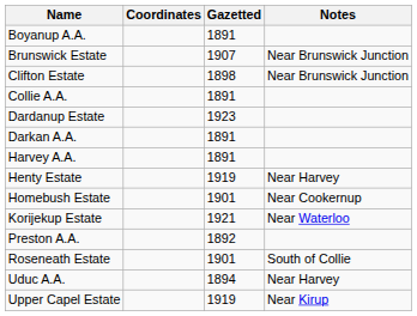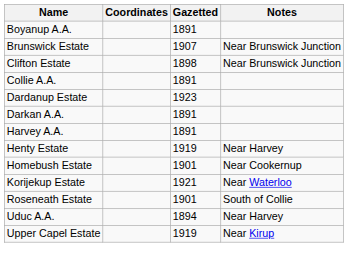 <table class="wikitable sortable">
 <tr>
 <th>Name</th>
 <th>Coordinates</th>
 <th>Gazetted</th>
 <th>Notes</th>
 </tr>
 <tr>
 <td>Boyanup A.A.</td>
 <td></td>
 <td>1891</td>
 <td></td>
 </tr>
 <tr>
 <td>Brunswick Estate</td>
 <td></td>
 <td>1907</td>
 <td>Near Brunswick Junction</td>
 </tr>
 <tr>
 <td>Clifton Estate</td>
 <td></td>
 <td>1898</td>
 <td>Near Brunswick Junction</td>
 </tr>
 <tr>
 <td>Collie A.A.</td>
 <td></td>
 <td>1891</td>
 <td></td>
 </tr>
 <tr>
 <td>Dardanup Estate</td>
 <td></td>
 <td>1923</td>
 <td></td>
 </tr>
 <tr>
 <td>Darkan A.A.</td>
 <td></td>
 <td>1891</td>
 <td></td>
 </tr>
 <tr>
 <td>Harvey A.A.</td>
 <td></td>
 <td>1891</td>
 <td></td>
 </tr>
 <tr>
 <td>Henty Estate</td>
 <td></td>
 <td>1919</td>
 <td>Near Harvey</td>
 </tr>
 <tr>
 <td>Homebush Estate</td>
 <td></td>
 <td>1901</td>
 <td>Near Cookernup</td>
 </tr>
 <tr>
 <td>Korijekup Estate</td>
 <td></td>
 <td>1921</td>
 <td>Near <a href='#'>Waterloo</a></td>
 </tr>
 <tr>
-<td>Preston A.A.</td>
-<td></td>
-<td>1892</td>
-<td></td>
-</tr>
-<tr>
 <td>Roseneath Estate</td>
 <td></td>
 <td>1901</td>
 <td>South of Collie</td>
 </tr>
 <tr>
 <td>Uduc A.A.</td>
 <td></td>
 <td>1894</td>
 <td>Near Harvey</td>
 </tr>
 <tr>
 <td>Upper Capel Estate</td>
 <td></td>
 <td>1919</td>
 <td>Near <a href='#'>Kirup</a></td>
 </tr>
 </table>
